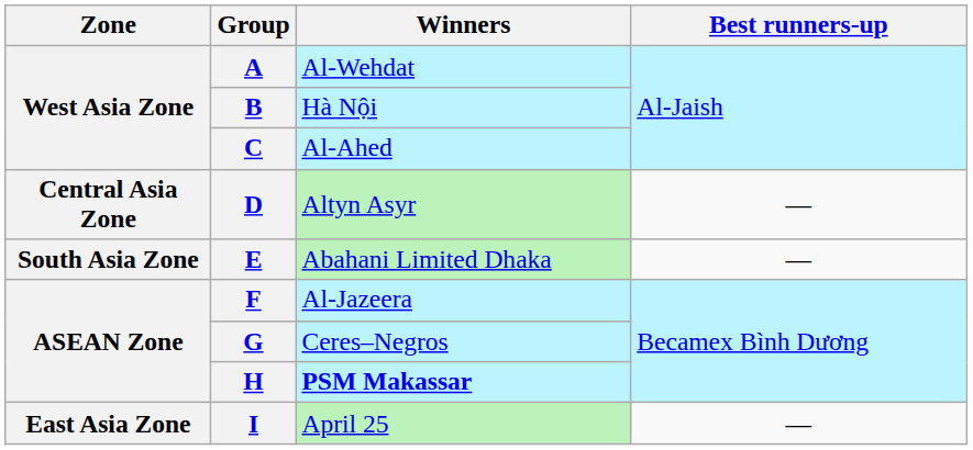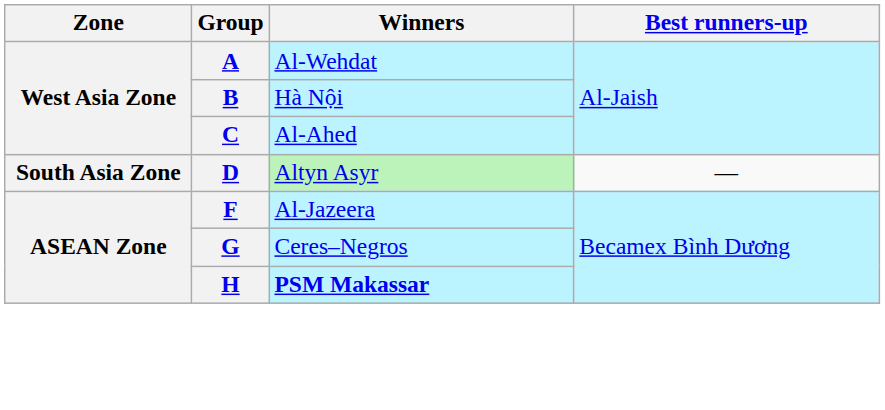 <table class="wikitable">
 <tr>
 <th width=120>Zone</th>
 <th>Group</th>
 <th width=200>Winners</th>
 <th width=200><a href='#'>Best runners-up</a></th>
 </tr>
 <tr>
 <th rowspan=3>West Asia Zone</th>
 <th><a href='#'>A</a></th>
 <td bgcolor=#BBF3FF> <a href='#'>Al-Wehdat</a></td>
 <td bgcolor=#BBF3FF rowspan=3> <a href='#'>Al-Jaish</a><br></td>
 </tr>
 <tr>
 <th><a href='#'>B</a></th>
 <td bgcolor=#BBF3FF> <a href='#'>Hà Nội</a></td>
 </tr>
 <tr>
 <th><a href='#'>C</a></th>
 <td bgcolor=#BBF3FF> <a href='#'>Al-Ahed</a></td>
 </tr>
 <tr>
-<th>Central Asia Zone</th>
+<th>South Asia Zone</th>
 <th><a href='#'>D</a></th>
 <td bgcolor=#BBF3BB> <a href='#'>Altyn Asyr</a></td>
-<td align=center>—</td>
-</tr>
-<tr>
-<th>South Asia Zone</th>
-<th><a href='#'>E</a></th>
-<td bgcolor=#BBF3BB> <a href='#'>Abahani Limited Dhaka</a></td>
 <td align=center>—</td>
 </tr>
 <tr>
 <th rowspan=3>ASEAN Zone</th>
 <th><a href='#'>F</a></th>
 <td bgcolor=#BBF3FF> <a href='#'>Al-Jazeera</a></td>
 <td bgcolor=#BBF3FF rowspan=3> <a href='#'>Becamex Bình Dương</a><br></td>
 </tr>
 <tr>
 <th><a href='#'>G</a></th>
 <td bgcolor=#BBF3FF> <a href='#'>Ceres–Negros</a></td>
 </tr>
 <tr>
 <th><a href='#'>H</a></th>
 <td bgcolor=#BBF3FF><strong> <a href='#'>PSM Makassar</a></strong></td>
 </tr>
-<tr>
-<th>East Asia Zone</th>
-<th><a href='#'>I</a></th>
-<td bgcolor=#BBF3BB> <a href='#'>April 25</a></td>
-<td align=center>—</td>
-</tr>
 </table>
